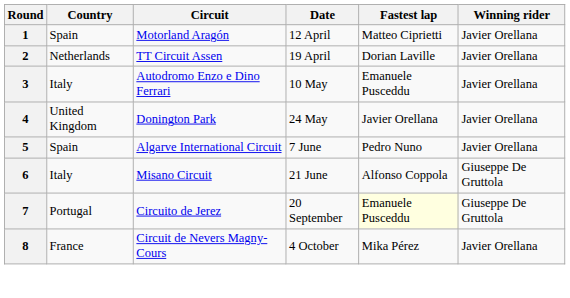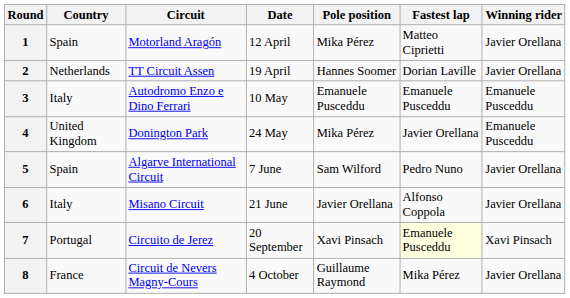 <table class="wikitable" style="font-size: 85%">
 <tr>
 <th>Round</th>
 <th>Country</th>
 <th>Circuit</th>
 <th>Date</th>
+<th>Pole position</th>
 <th>Fastest lap</th>
 <th>Winning rider</th>
 </tr>
 <tr>
 <th>1</th>
 <td> Spain</td>
 <td><a href='#'>Motorland Aragón</a></td>
 <td>12 April</td>
+<td> Mika Pérez</td>
 <td> Matteo Ciprietti</td>
 <td> Javier Orellana</td>
 </tr>
 <tr>
 <th>2</th>
 <td> Netherlands</td>
 <td><a href='#'>TT Circuit Assen</a></td>
 <td>19 April</td>
+<td> Hannes Soomer</td>
 <td> Dorian Laville</td>
 <td> Javier Orellana</td>
 </tr>
 <tr>
 <th>3</th>
 <td> Italy</td>
 <td><a href='#'>Autodromo Enzo e Dino Ferrari</a></td>
 <td>10 May</td>
 <td> Emanuele Pusceddu</td>
-<td> Javier Orellana</td>
+<td> Emanuele Pusceddu</td>
+<td> Emanuele Pusceddu</td>
 </tr>
 <tr>
 <th>4</th>
 <td> United Kingdom</td>
 <td><a href='#'>Donington Park</a></td>
 <td>24 May</td>
+<td> Mika Pérez</td>
 <td> Javier Orellana</td>
-<td> Javier Orellana</td>
+<td> Emanuele Pusceddu</td>
 </tr>
 <tr>
 <th>5</th>
 <td> Spain</td>
 <td><a href='#'>Algarve International Circuit</a></td>
 <td>7 June</td>
+<td> Sam Wilford</td>
 <td> Pedro Nuno</td>
 <td> Javier Orellana</td>
 </tr>
 <tr>
 <th>6</th>
 <td> Italy</td>
 <td><a href='#'>Misano Circuit</a></td>
 <td>21 June</td>
+<td> Javier Orellana</td>
 <td> Alfonso Coppola</td>
-<td> Giuseppe De Gruttola</td>
+<td> Javier Orellana</td>
 </tr>
 <tr>
 <th>7</th>
 <td> Portugal</td>
 <td><a href='#'>Circuito de Jerez</a></td>
 <td>20 September</td>
+<td> Xavi Pinsach</td>
 <td style="background: lightyellow;"> Emanuele Pusceddu</td>
-<td> Giuseppe De Gruttola</td>
+<td> Xavi Pinsach</td>
 </tr>
 <tr>
 <th>8</th>
 <td> France</td>
 <td><a href='#'>Circuit de Nevers Magny-Cours</a></td>
 <td>4 October</td>
+<td> Guillaume Raymond</td>
 <td> Mika Pérez</td>
 <td> Javier Orellana</td>
 </tr>
 </table>
